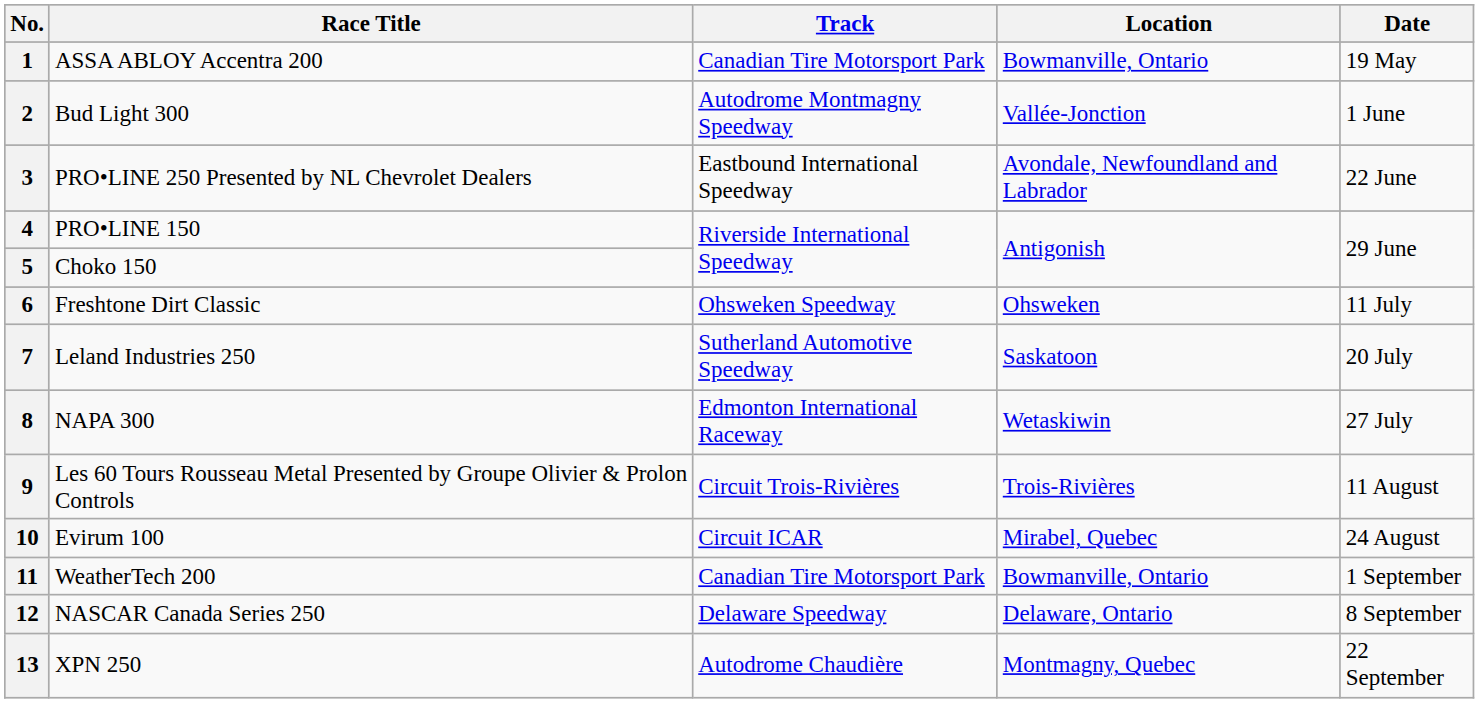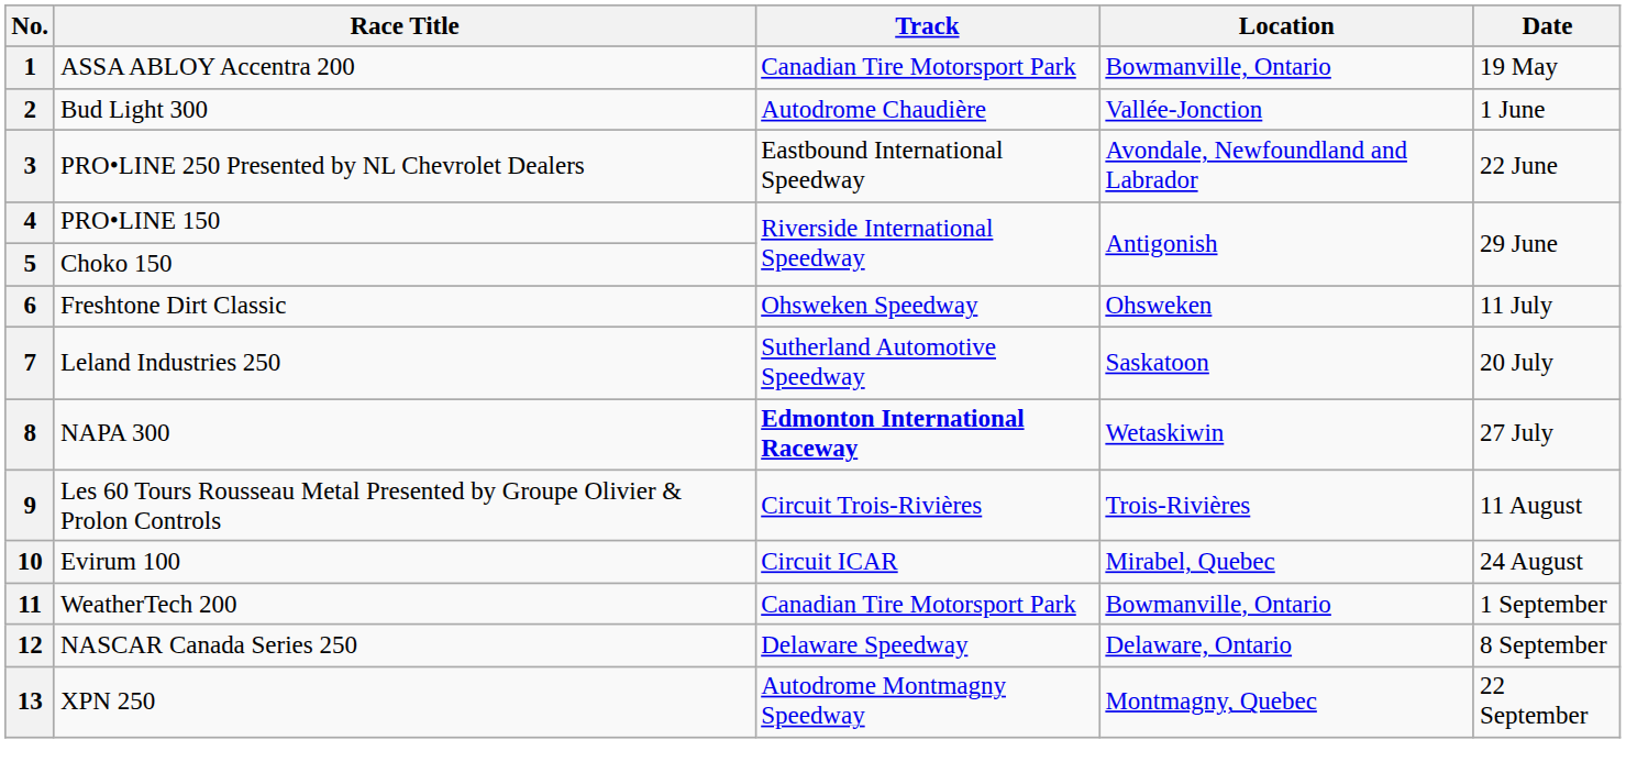 <table class="wikitable" style="font-size:85%;">
 <tr>
 <th>No.</th>
 <th>Race Title</th>
 <th><a href='#'>Track</a></th>
 <th>Location</th>
 <th>Date</th>
 </tr>
 <tr>
 <th>1</th>
 <td>ASSA ABLOY Accentra 200</td>
 <td><a href='#'>Canadian Tire Motorsport Park</a></td>
 <td><a href='#'>Bowmanville, Ontario</a></td>
 <td>19 May</td>
 </tr>
 <tr>
 <th>2</th>
 <td>Bud Light 300</td>
-<td><a href='#'>Autodrome Montmagny Speedway</a></td>
+<td><a href='#'>Autodrome Chaudière</a></td>
 <td><a href='#'>Vallée-Jonction</a></td>
 <td>1 June</td>
 </tr>
 <tr>
 <th>3</th>
 <td>PRO•LINE 250 Presented by NL Chevrolet Dealers</td>
 <td>Eastbound International Speedway</td>
 <td><a href='#'>Avondale, Newfoundland and Labrador</a></td>
 <td>22 June</td>
 </tr>
 <tr>
 <th>4</th>
 <td>PRO•LINE 150</td>
 <td rowspan=2><a href='#'>Riverside International Speedway</a></td>
 <td rowspan=2><a href='#'>Antigonish</a></td>
 <td rowspan=2>29 June</td>
 </tr>
 <tr>
 <th>5</th>
 <td>Choko 150</td>
 </tr>
 <tr>
 <th>6</th>
 <td>Freshtone Dirt Classic</td>
 <td><a href='#'>Ohsweken Speedway</a></td>
 <td><a href='#'>Ohsweken</a></td>
 <td>11 July</td>
 </tr>
 <tr>
 <th>7</th>
 <td>Leland Industries 250</td>
 <td><a href='#'>Sutherland Automotive Speedway</a></td>
 <td><a href='#'>Saskatoon</a></td>
 <td>20 July</td>
 </tr>
 <tr>
 <th>8</th>
 <td>NAPA 300</td>
-<td><a href='#'>Edmonton International Raceway</a></td>
+<td><strong><a href='#'>Edmonton International Raceway</a></strong></td>
 <td><a href='#'>Wetaskiwin</a></td>
 <td>27 July</td>
 </tr>
 <tr>
 <th>9</th>
 <td>Les 60 Tours Rousseau Metal Presented by Groupe Olivier & Prolon Controls</td>
 <td><a href='#'>Circuit Trois-Rivières</a></td>
 <td><a href='#'>Trois-Rivières</a></td>
 <td>11 August</td>
 </tr>
 <tr>
 <th>10</th>
 <td>Evirum 100</td>
 <td><a href='#'>Circuit ICAR</a></td>
 <td><a href='#'>Mirabel, Quebec</a></td>
 <td>24 August</td>
 </tr>
 <tr>
 <th>11</th>
 <td>WeatherTech 200</td>
 <td><a href='#'>Canadian Tire Motorsport Park</a></td>
 <td><a href='#'>Bowmanville, Ontario</a></td>
 <td>1 September</td>
 </tr>
 <tr>
 <th>12</th>
 <td>NASCAR Canada Series 250 </td>
 <td><a href='#'>Delaware Speedway</a></td>
 <td><a href='#'>Delaware, Ontario</a></td>
 <td>8 September</td>
 </tr>
 <tr>
 <th>13</th>
 <td>XPN 250</td>
-<td><a href='#'>Autodrome Chaudière</a></td>
+<td><a href='#'>Autodrome Montmagny Speedway</a></td>
 <td><a href='#'>Montmagny, Quebec</a></td>
 <td>22 September</td>
 </tr>
 </table>
